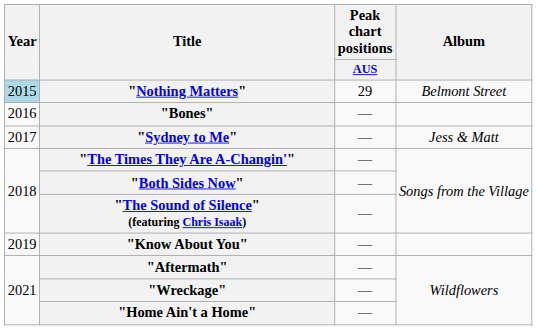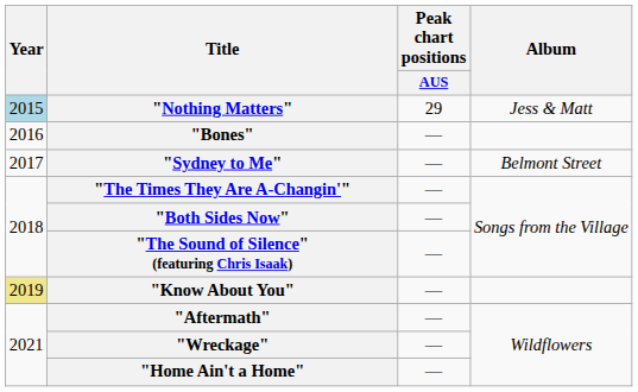 <table class="wikitable plainrowheaders" style="text-align:center;">
 <tr>
 <th scope="col" rowspan="2" style="width:1em;">Year</th>
 <th scope="col" rowspan="2" style="width:20em;">Title</th>
 <th scope="col" colspan="1">Peak chart positions</th>
 <th scope="col" rowspan="2">Album</th>
 </tr>
 <tr>
 <th scope="col" style="width:3em;font-size:85%;"><a href='#'>AUS</a><br></th>
 </tr>
 <tr>
 <td style="background: lightblue;">2015</td>
 <th scope="row">"<a href='#'>Nothing Matters</a>"</th>
 <td>29</td>
-<td><em>Belmont Street</em></td>
+<td><em>Jess & Matt</em></td>
 </tr>
 <tr>
 <td>2016</td>
 <th scope="row">"Bones"</th>
 <td>—</td>
 <td></td>
 </tr>
 <tr>
 <td>2017</td>
 <th scope="row">"<a href='#'>Sydney to Me</a>"</th>
 <td>—</td>
-<td><em>Jess & Matt</em></td>
+<td><em>Belmont Street</em></td>
 </tr>
 <tr>
 <td rowspan="3">2018</td>
 <th scope="row">"<a href='#'>The Times They Are A-Changin'</a>"</th>
 <td>—</td>
 <td rowspan="3"><em>Songs from the Village</em></td>
 </tr>
 <tr>
 <th scope="row">"<a href='#'>Both Sides Now</a>"</th>
 <td>—</td>
 </tr>
 <tr>
 <th scope="row">"<a href='#'>The Sound of Silence</a>"<br> <small>(featuring <a href='#'>Chris Isaak</a>)</small></th>
 <td>—</td>
 </tr>
 <tr>
-<td>2019</td>
+<td style="background: khaki;">2019</td>
 <th scope="row">"Know About You"</th>
 <td>—</td>
 <td></td>
 </tr>
 <tr>
 <td rowspan="3">2021</td>
 <th scope="row">"Aftermath"</th>
 <td>—</td>
 <td rowspan="3"><em>Wildflowers</em></td>
 </tr>
 <tr>
 <th scope="row">"Wreckage"</th>
 <td>—</td>
 </tr>
 <tr>
 <th scope="row">"Home Ain't a Home"</th>
 <td>—</td>
 </tr>
 </table>
